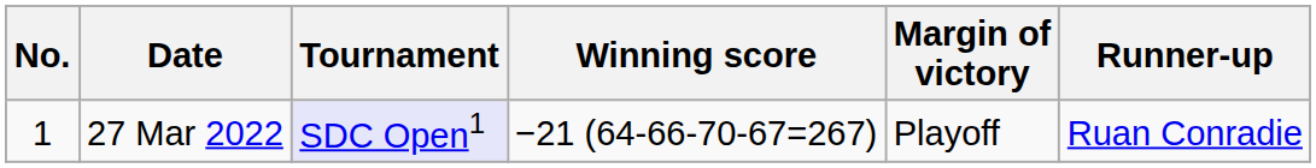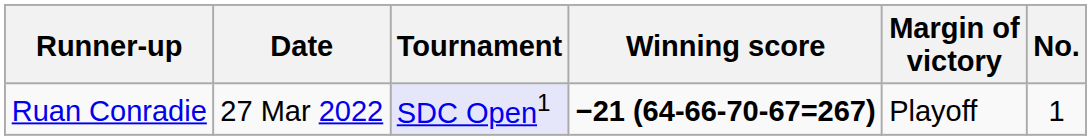 <table class="wikitable" style="font-size:95%;">
 <tr>
-<th>No.</th>
+<th>Runner-up</th>
 <th>Date</th>
 <th>Tournament</th>
 <th>Winning score</th>
 <th>Margin of<br>victory</th>
-<th>Runner-up</th>
+<th>No.</th>
 </tr>
 <tr>
-<td align=center>1</td>
+<td> <a href='#'>Ruan Conradie</a></td>
 <td align=right>27 Mar <a href='#'>2022</a></td>
 <td style="background: lavender;"><a href='#'>SDC Open</a><sup>1</sup></td>
-<td>−21 (64-66-70-67=267)</td>
+<td><strong>−21 (64-66-70-67=267)</strong></td>
 <td>Playoff</td>
-<td> <a href='#'>Ruan Conradie</a></td>
+<td align=center>1</td>
 </tr>
 </table>
